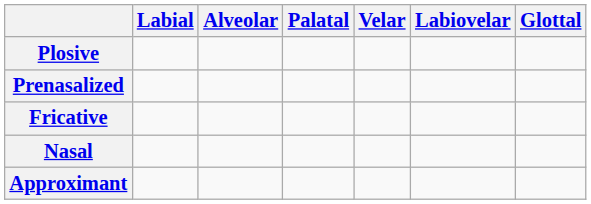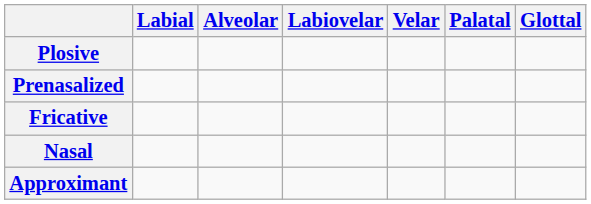 <table class="wikitable">
 <tr>
 <th></th>
 <th><a href='#'>Labial</a></th>
 <th><a href='#'>Alveolar</a></th>
+<th><a href='#'>Labiovelar</a></th>
+<th><a href='#'>Velar</a></th>
 <th><a href='#'>Palatal</a></th>
-<th><a href='#'>Velar</a></th>
-<th><a href='#'>Labiovelar</a></th>
 <th><a href='#'>Glottal</a></th>
 </tr>
 <tr>
 <th><a href='#'>Plosive</a></th>
 <td> </td>
 <td> </td>
 <td> </td>
 <td> </td>
 <td> </td>
 <td></td>
 </tr>
 <tr>
 <th><a href='#'>Prenasalized</a></th>
 <td></td>
 <td></td>
 <td></td>
 <td></td>
 <td></td>
 <td></td>
 </tr>
 <tr>
 <th><a href='#'>Fricative</a></th>
 <td></td>
 <td></td>
 <td></td>
 <td></td>
 <td></td>
 <td></td>
 </tr>
 <tr>
 <th><a href='#'>Nasal</a></th>
 <td></td>
 <td></td>
 <td></td>
 <td></td>
 <td></td>
 <td></td>
 </tr>
 <tr>
 <th><a href='#'>Approximant</a></th>
 <td></td>
 <td></td>
 <td></td>
 <td></td>
 <td></td>
 <td></td>
 </tr>
 </table>
